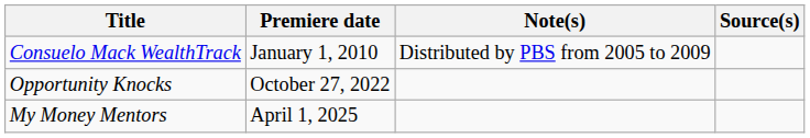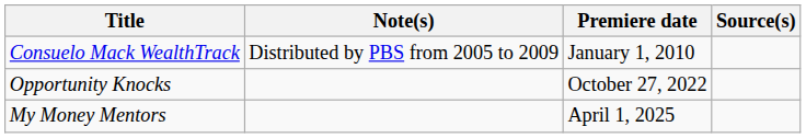 <table class="wikitable sortable">
 <tr>
 <th>Title</th>
+<th>Note(s)</th>
 <th>Premiere date</th>
-<th>Note(s)</th>
 <th>Source(s)</th>
 </tr>
 <tr>
 <td><em><a href='#'>Consuelo Mack WealthTrack</a></em></td>
+<td>Distributed by <a href='#'>PBS</a> from 2005 to 2009</td>
 <td>January 1, 2010</td>
-<td>Distributed by <a href='#'>PBS</a> from 2005 to 2009</td>
 <td></td>
 </tr>
 <tr>
 <td><em>Opportunity Knocks</em></td>
+<td></td>
 <td>October 27, 2022</td>
-<td></td>
 <td></td>
 </tr>
 <tr>
 <td><em>My Money Mentors</em></td>
+<td></td>
 <td>April 1, 2025</td>
-<td></td>
 <td></td>
 </tr>
 </table>
